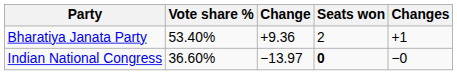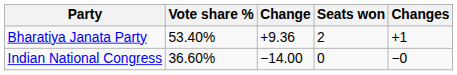 <table class="wikitable sortable">
 <tr>
 <th>Party</th>
 <th>Vote share %</th>
 <th>Change</th>
 <th>Seats won</th>
 <th>Changes</th>
 </tr>
 <tr>
 <td><a href='#'>Bharatiya Janata Party</a></td>
 <td>53.40%</td>
 <td>+9.36</td>
 <td>2</td>
 <td>+1</td>
 </tr>
 <tr>
 <td><a href='#'>Indian National Congress</a></td>
 <td>36.60%</td>
-<td>−13.97</td>
-<td><strong>0</strong></td>
+<td>−14.00</td>
+<td>0</td>
 <td>−0</td>
 </tr>
 </table>
